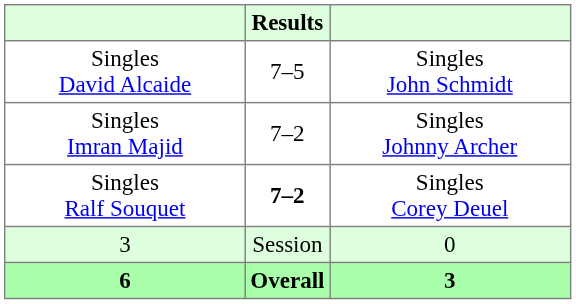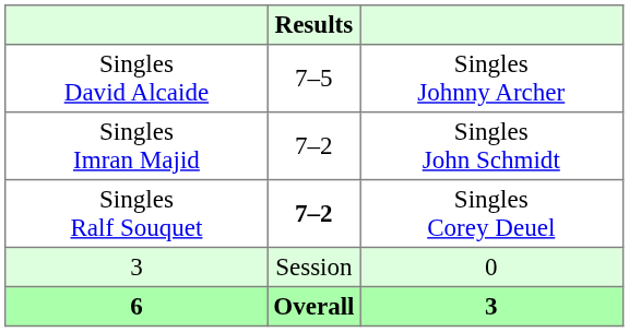 <table border="1" cellpadding="3" style="border-collapse: collapse;">
 <tr bgcolor="#ddffdd">
 <th width="160"></th>
 <th>Results</th>
 <th width="160"></th>
 </tr>
 <tr>
 <td align="center">Singles<br><a href='#'>David Alcaide</a></td>
 <td align="center">7–5</td>
-<td align="center">Singles<br><a href='#'>John Schmidt</a></td>
+<td align="center">Singles<br><a href='#'>Johnny Archer</a></td>
 </tr>
 <tr>
 <td align="center">Singles<br><a href='#'>Imran Majid</a></td>
 <td align="center">7–2</td>
-<td align="center">Singles<br><a href='#'>Johnny Archer</a></td>
+<td align="center">Singles<br><a href='#'>John Schmidt</a></td>
 </tr>
 <tr>
 <td align="center">Singles<br><a href='#'>Ralf Souquet</a></td>
 <td align="center"><strong>7–2</strong></td>
 <td align="center">Singles<br><a href='#'>Corey Deuel</a></td>
 </tr>
 <tr bgcolor="#ddffdd">
 <td align="center">3</td>
 <td align="center">Session</td>
 <td align="center">0</td>
 </tr>
 <tr bgcolor="#aaffaa">
 <th align="center">6</th>
 <th align="center">Overall</th>
 <th align="center">3</th>
 </tr>
 </table>
